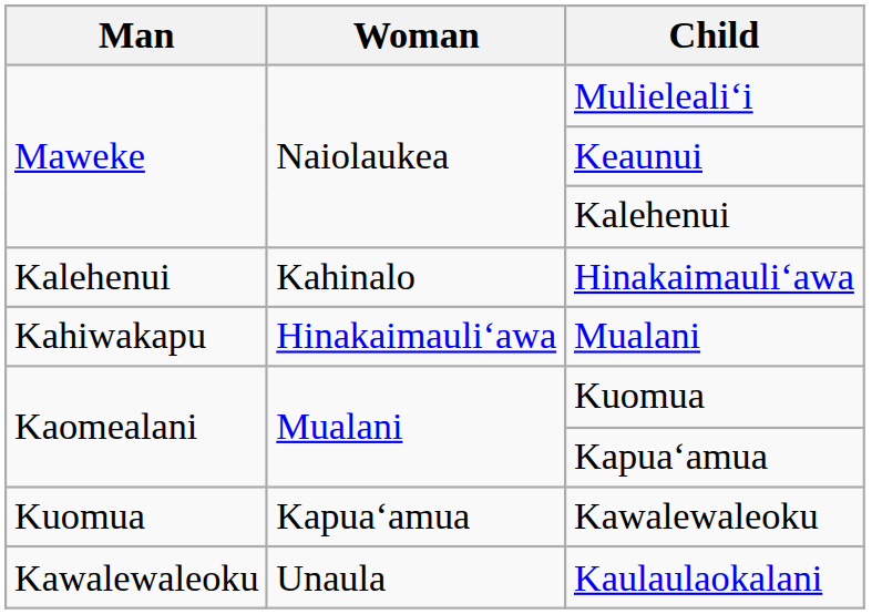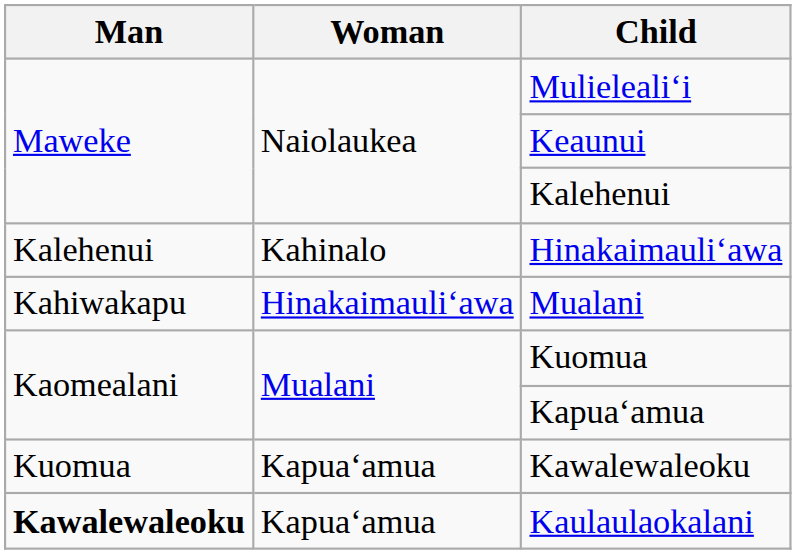 <table class="wikitable" width="200">
 <tr>
 <th>Man</th>
 <th>Woman</th>
 <th>Child</th>
 </tr>
 <tr>
 <td rowspan="3"><a href='#'>Maweke</a></td>
 <td rowspan="3">Naiolaukea</td>
 <td><a href='#'>Mulielealiʻi</a></td>
 </tr>
 <tr>
 <td><a href='#'>Keaunui</a></td>
 </tr>
 <tr>
 <td>Kalehenui</td>
 </tr>
 <tr>
 <td>Kalehenui</td>
 <td>Kahinalo</td>
 <td><a href='#'>Hinakaimauliʻawa</a></td>
 </tr>
 <tr>
 <td>Kahiwakapu</td>
 <td><a href='#'>Hinakaimauliʻawa</a></td>
 <td><a href='#'>Mualani</a></td>
 </tr>
 <tr>
 <td rowspan="2">Kaomealani</td>
 <td rowspan="2"><a href='#'>Mualani</a></td>
 <td>Kuomua</td>
 </tr>
 <tr>
 <td>Kapuaʻamua</td>
 </tr>
 <tr>
 <td>Kuomua</td>
 <td>Kapuaʻamua</td>
 <td>Kawalewaleoku</td>
 </tr>
 <tr>
-<td>Kawalewaleoku</td>
-<td>Unaula</td>
+<td><strong>Kawalewaleoku</strong></td>
+<td>Kapuaʻamua</td>
 <td><a href='#'>Kaulaulaokalani</a></td>
 </tr>
 </table>
